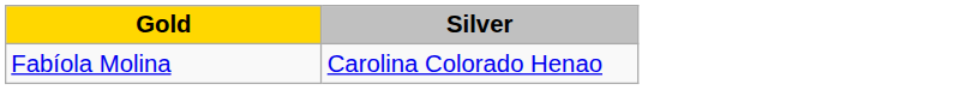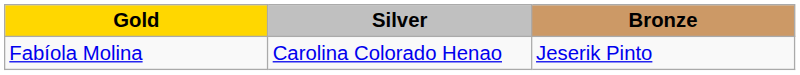 <table class="wikitable" style="text-align:left">
 <tr align="center">
 <td width=200 bgcolor=gold><strong>Gold</strong></td>
 <td width=200 bgcolor=silver><strong>Silver</strong></td>
+<td width=200 bgcolor=CC9966><strong>Bronze</strong></td>
 </tr>
 <tr>
 <td><a href='#'>Fabíola Molina</a><br><em></em></td>
 <td><a href='#'>Carolina Colorado Henao</a><br><em></em></td>
+<td><a href='#'>Jeserik Pinto</a><br><em></em></td>
 </tr>
 </table>
